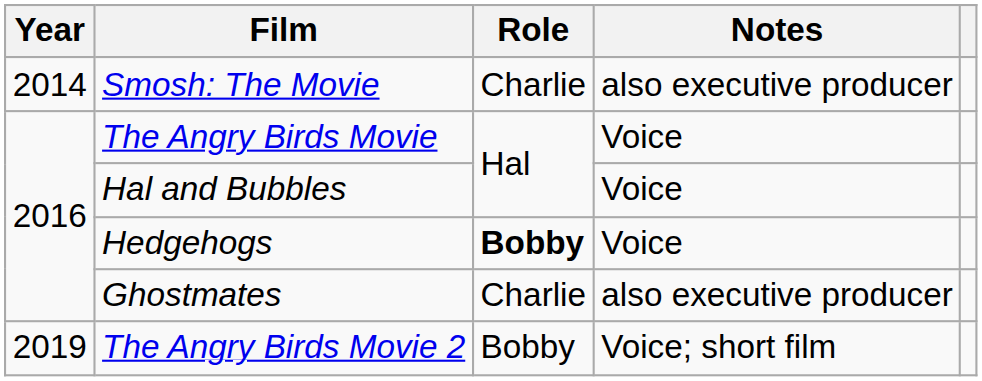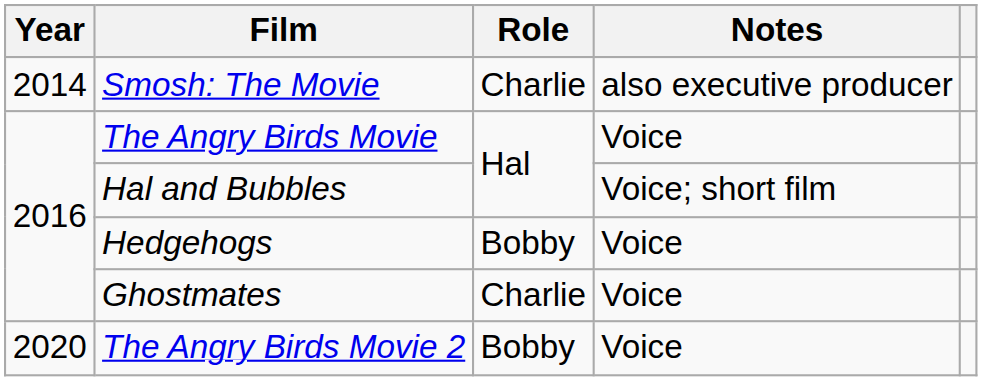 <table class="wikitable sortable">
 <tr>
 <th>Year</th>
 <th>Film</th>
 <th>Role</th>
 <th>Notes</th>
 <th class="unsortable"></th>
 </tr>
 <tr>
 <td>2014</td>
 <td><em><a href='#'>Smosh: The Movie</a></em></td>
 <td>Charlie</td>
 <td>also executive producer</td>
 <td></td>
 </tr>
 <tr>
 <td rowspan="4">2016</td>
 <td><em><a href='#'>The Angry Birds Movie</a></em></td>
 <td rowspan="2">Hal</td>
 <td>Voice</td>
 <td></td>
 </tr>
 <tr>
 <td><em>Hal and Bubbles</em></td>
-<td>Voice</td>
+<td>Voice; short film</td>
 <td></td>
 </tr>
 <tr>
 <td><em>Hedgehogs</em></td>
-<td><strong>Bobby</strong></td>
+<td>Bobby</td>
 <td>Voice</td>
 <td></td>
 </tr>
 <tr>
 <td><em>Ghostmates</em></td>
 <td>Charlie</td>
-<td>also executive producer</td>
+<td>Voice</td>
 <td></td>
 </tr>
 <tr>
-<td>2019</td>
+<td>2020</td>
 <td><em><a href='#'>The Angry Birds Movie 2</a></em></td>
 <td>Bobby</td>
-<td>Voice; short film</td>
+<td>Voice</td>
 <td></td>
 </tr>
 </table>
